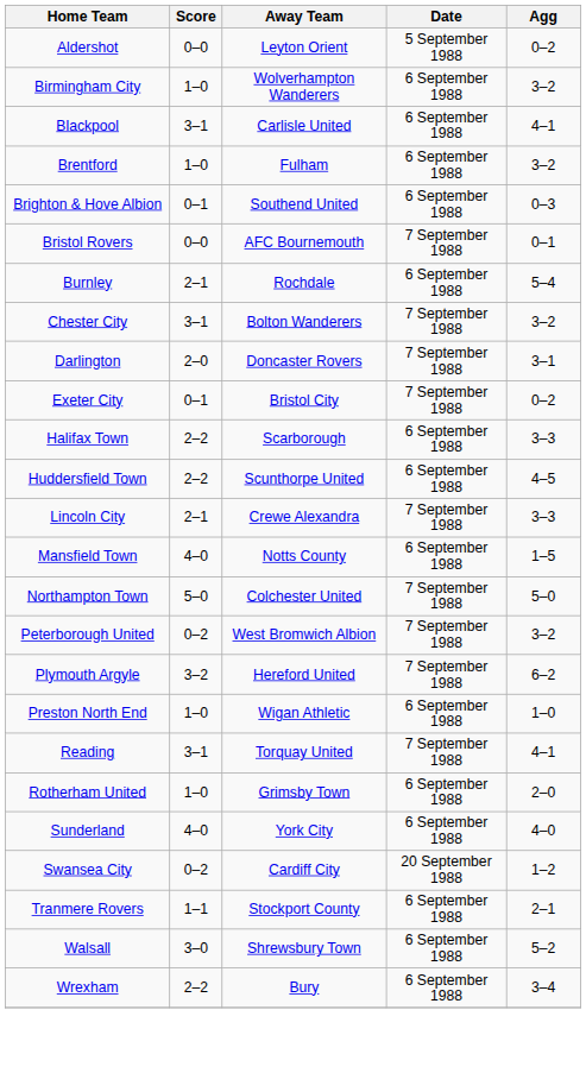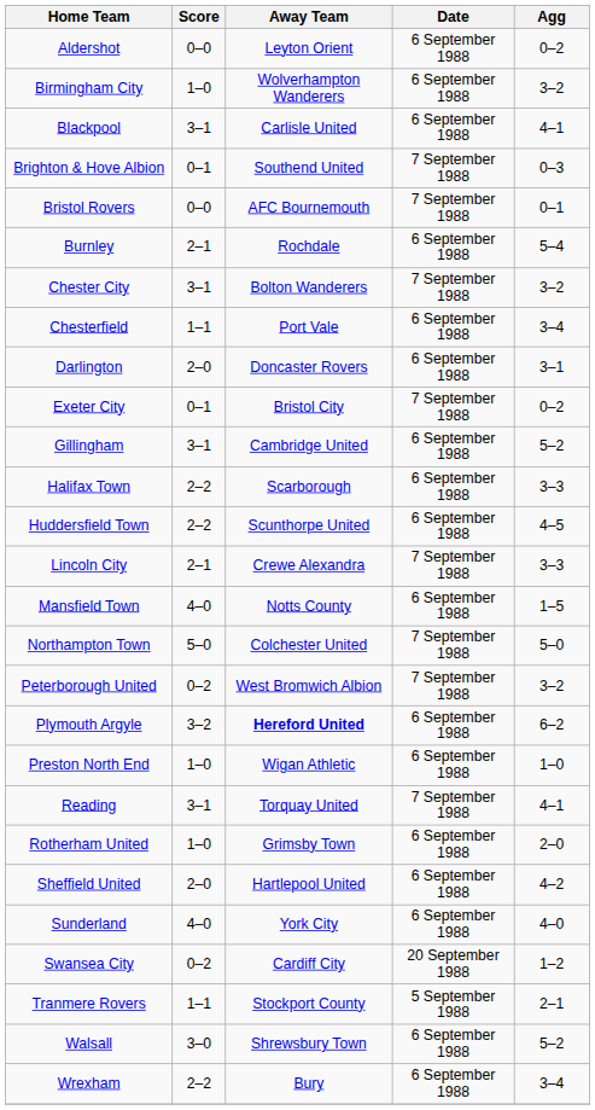 <table class="wikitable" style="text-align:center;">
 <tr>
 <th width=175>Home Team</th>
 <th width=50>Score</th>
 <th width=175>Away Team</th>
 <th width=125>Date</th>
 <th width=75>Agg</th>
 </tr>
 <tr>
 <td><a href='#'>Aldershot</a></td>
 <td>0–0</td>
 <td><a href='#'>Leyton Orient</a></td>
-<td>5 September 1988</td>
+<td>6 September 1988</td>
 <td>0–2</td>
 </tr>
 <tr>
 <td><a href='#'>Birmingham City</a></td>
 <td>1–0</td>
 <td><a href='#'>Wolverhampton Wanderers</a></td>
 <td>6 September 1988</td>
 <td>3–2</td>
 </tr>
 <tr>
 <td><a href='#'>Blackpool</a></td>
 <td>3–1</td>
 <td><a href='#'>Carlisle United</a></td>
 <td>6 September 1988</td>
 <td>4–1</td>
 </tr>
 <tr>
-<td><a href='#'>Brentford</a></td>
-<td>1–0</td>
-<td><a href='#'>Fulham</a></td>
-<td>6 September 1988</td>
-<td>3–2</td>
-</tr>
-<tr>
 <td><a href='#'>Brighton & Hove Albion</a></td>
 <td>0–1</td>
 <td><a href='#'>Southend United</a></td>
-<td>6 September 1988</td>
+<td>7 September 1988</td>
 <td>0–3</td>
 </tr>
 <tr>
 <td><a href='#'>Bristol Rovers</a></td>
 <td>0–0</td>
 <td><a href='#'>AFC Bournemouth</a></td>
 <td>7 September 1988</td>
 <td>0–1</td>
 </tr>
 <tr>
 <td><a href='#'>Burnley</a></td>
 <td>2–1</td>
 <td><a href='#'>Rochdale</a></td>
 <td>6 September 1988</td>
 <td>5–4</td>
 </tr>
 <tr>
 <td><a href='#'>Chester City</a></td>
 <td>3–1</td>
 <td><a href='#'>Bolton Wanderers</a></td>
 <td>7 September 1988</td>
 <td>3–2</td>
 </tr>
 <tr>
+<td><a href='#'>Chesterfield</a></td>
+<td>1–1</td>
+<td><a href='#'>Port Vale</a></td>
+<td>6 September 1988</td>
+<td>3–4</td>
+</tr>
+<tr>
 <td><a href='#'>Darlington</a></td>
 <td>2–0</td>
 <td><a href='#'>Doncaster Rovers</a></td>
-<td>7 September 1988</td>
+<td>6 September 1988</td>
 <td>3–1</td>
 </tr>
 <tr>
 <td><a href='#'>Exeter City</a></td>
 <td>0–1</td>
 <td><a href='#'>Bristol City</a></td>
 <td>7 September 1988</td>
 <td>0–2</td>
+</tr>
+<tr>
+<td><a href='#'>Gillingham</a></td>
+<td>3–1</td>
+<td><a href='#'>Cambridge United</a></td>
+<td>6 September 1988</td>
+<td>5–2</td>
 </tr>
 <tr>
 <td><a href='#'>Halifax Town</a></td>
 <td>2–2</td>
 <td><a href='#'>Scarborough</a></td>
 <td>6 September 1988</td>
 <td>3–3</td>
 </tr>
 <tr>
 <td><a href='#'>Huddersfield Town</a></td>
 <td>2–2</td>
 <td><a href='#'>Scunthorpe United</a></td>
 <td>6 September 1988</td>
 <td>4–5</td>
 </tr>
 <tr>
 <td><a href='#'>Lincoln City</a></td>
 <td>2–1</td>
 <td><a href='#'>Crewe Alexandra</a></td>
 <td>7 September 1988</td>
 <td>3–3</td>
 </tr>
 <tr>
 <td><a href='#'>Mansfield Town</a></td>
 <td>4–0</td>
 <td><a href='#'>Notts County</a></td>
 <td>6 September 1988</td>
 <td>1–5</td>
 </tr>
 <tr>
 <td><a href='#'>Northampton Town</a></td>
 <td>5–0</td>
 <td><a href='#'>Colchester United</a></td>
 <td>7 September 1988</td>
 <td>5–0</td>
 </tr>
 <tr>
 <td><a href='#'>Peterborough United</a></td>
 <td>0–2</td>
 <td><a href='#'>West Bromwich Albion</a></td>
 <td>7 September 1988</td>
 <td>3–2</td>
 </tr>
 <tr>
 <td><a href='#'>Plymouth Argyle</a></td>
 <td>3–2</td>
-<td><a href='#'>Hereford United</a></td>
-<td>7 September 1988</td>
+<td><strong><a href='#'>Hereford United</a></strong></td>
+<td>6 September 1988</td>
 <td>6–2</td>
 </tr>
 <tr>
 <td><a href='#'>Preston North End</a></td>
 <td>1–0</td>
 <td><a href='#'>Wigan Athletic</a></td>
 <td>6 September 1988</td>
 <td>1–0</td>
 </tr>
 <tr>
 <td><a href='#'>Reading</a></td>
 <td>3–1</td>
 <td><a href='#'>Torquay United</a></td>
 <td>7 September 1988</td>
 <td>4–1</td>
 </tr>
 <tr>
 <td><a href='#'>Rotherham United</a></td>
 <td>1–0</td>
 <td><a href='#'>Grimsby Town</a></td>
 <td>6 September 1988</td>
 <td>2–0</td>
 </tr>
 <tr>
+<td><a href='#'>Sheffield United</a></td>
+<td>2–0</td>
+<td><a href='#'>Hartlepool United</a></td>
+<td>6 September 1988</td>
+<td>4–2</td>
+</tr>
+<tr>
 <td><a href='#'>Sunderland</a></td>
 <td>4–0</td>
 <td><a href='#'>York City</a></td>
 <td>6 September 1988</td>
 <td>4–0</td>
 </tr>
 <tr>
 <td><a href='#'>Swansea City</a></td>
 <td>0–2</td>
 <td><a href='#'>Cardiff City</a></td>
 <td>20 September 1988</td>
 <td>1–2</td>
 </tr>
 <tr>
 <td><a href='#'>Tranmere Rovers</a></td>
 <td>1–1</td>
 <td><a href='#'>Stockport County</a></td>
-<td>6 September 1988</td>
+<td>5 September 1988</td>
 <td>2–1</td>
 </tr>
 <tr>
 <td><a href='#'>Walsall</a></td>
 <td>3–0</td>
 <td><a href='#'>Shrewsbury Town</a></td>
 <td>6 September 1988</td>
 <td>5–2</td>
 </tr>
 <tr>
 <td><a href='#'>Wrexham</a></td>
 <td>2–2</td>
 <td><a href='#'>Bury</a></td>
 <td>6 September 1988</td>
 <td>3–4</td>
 </tr>
 <tr>
 </tr>
 </table>
